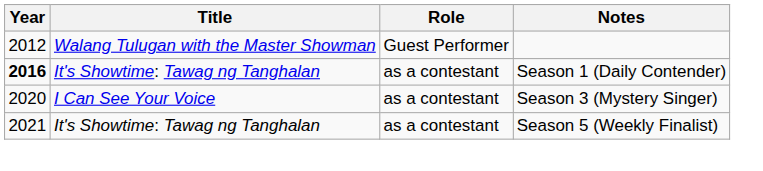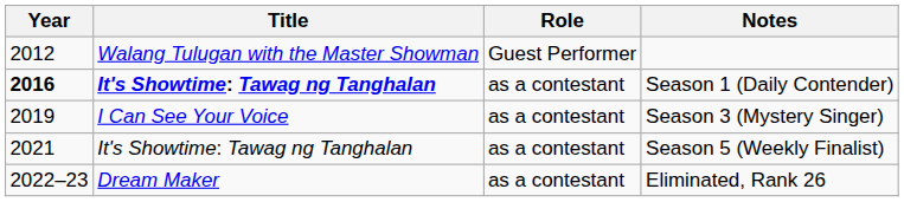 <table class="wikitable">
 <tr>
 <th>Year</th>
 <th>Title</th>
 <th>Role</th>
 <th>Notes</th>
 </tr>
 <tr>
 <td>2012</td>
 <td><em><a href='#'>Walang Tulugan with the Master Showman</a></em></td>
 <td>Guest Performer</td>
 <td></td>
 </tr>
 <tr>
 <td><strong>2016</strong></td>
-<td><em><a href='#'>It's Showtime</a></em>: <em><a href='#'>Tawag ng Tanghalan</a></em></td>
+<td><strong><em><a href='#'>It's Showtime</a></em>: <em><a href='#'>Tawag ng Tanghalan</a></em></strong></td>
 <td>as a contestant</td>
 <td>Season 1 (Daily Contender)</td>
 </tr>
 <tr>
-<td>2020</td>
+<td>2019</td>
 <td><em><a href='#'>I Can See Your Voice</a></em></td>
 <td>as a contestant</td>
 <td>Season 3 (Mystery Singer)</td>
 </tr>
 <tr>
 <td>2021</td>
 <td><em>It's Showtime</em>: <em>Tawag ng Tanghalan</em></td>
 <td>as a contestant</td>
 <td>Season 5 (Weekly Finalist)</td>
 </tr>
+<tr>
+<td>2022–23</td>
+<td><em><a href='#'>Dream Maker</a></em></td>
+<td>as a contestant</td>
+<td>Eliminated, Rank 26</td>
+</tr>
 </table>
